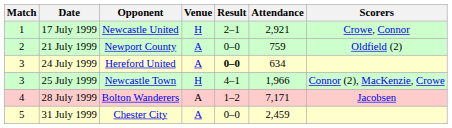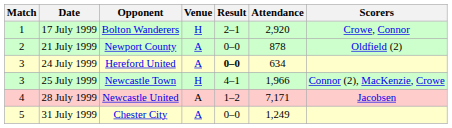 <table class="wikitable " style="font-size:100%; text-align:center">
 <tr>
 <th>Match</th>
 <th>Date</th>
 <th>Opponent</th>
 <th>Venue</th>
 <th>Result</th>
 <th>Attendance</th>
 <th>Scorers</th>
 </tr>
 <tr style="background: #CCFFCC;">
 <td>1</td>
 <td>17 July 1999</td>
-<td><a href='#'>Newcastle United</a></td>
+<td><a href='#'>Bolton Wanderers</a></td>
 <td><a href='#'>H</a></td>
 <td>2–1</td>
-<td>2,921</td>
+<td>2,920</td>
 <td><a href='#'>Crowe</a>, <a href='#'>Connor</a></td>
 </tr>
 <tr style="background: #CCFFCC;">
 <td>2</td>
 <td>21 July 1999</td>
 <td><a href='#'>Newport County</a></td>
 <td><a href='#'>A</a></td>
 <td>0–0</td>
-<td>759</td>
+<td>878</td>
 <td><a href='#'>Oldfield</a> (2)</td>
 </tr>
 <tr style="background: #FFFFCC;">
 <td>3</td>
 <td>24 July 1999</td>
 <td><a href='#'>Hereford United</a></td>
 <td><a href='#'>A</a></td>
 <td><strong>0–0</strong></td>
 <td>634</td>
 <td></td>
 </tr>
 <tr style="background: #CCFFCC;">
 <td>3</td>
 <td>25 July 1999</td>
 <td><a href='#'>Newcastle Town</a></td>
 <td><a href='#'>H</a></td>
 <td>4–1</td>
 <td>1,966</td>
 <td><a href='#'>Connor</a> (2), <a href='#'>MacKenzie</a>, <a href='#'>Crowe</a></td>
 </tr>
 <tr style="background: #FFCCCC;">
 <td>4</td>
 <td>28 July 1999</td>
-<td><a href='#'>Bolton Wanderers</a></td>
+<td><a href='#'>Newcastle United</a></td>
 <td>A</td>
 <td>1–2</td>
 <td>7,171</td>
 <td><a href='#'>Jacobsen</a></td>
 </tr>
 <tr style="background: #FFFFCC;">
 <td>5</td>
 <td>31 July 1999</td>
 <td><a href='#'>Chester City</a></td>
 <td><a href='#'>A</a></td>
 <td>0–0</td>
-<td>2,459</td>
+<td>1,249</td>
 <td></td>
 </tr>
 </table>
